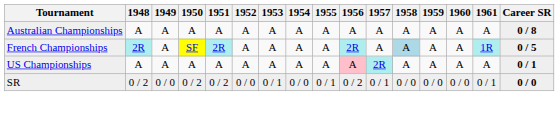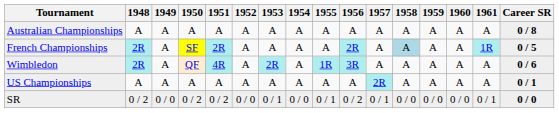 <table class="wikitable">
 <tr>
 <th>Tournament</th>
 <th>1948</th>
 <th>1949</th>
 <th>1950</th>
 <th>1951</th>
 <th>1952</th>
 <th>1953</th>
 <th>1954</th>
 <th>1955</th>
 <th>1956</th>
 <th>1957</th>
 <th>1958</th>
 <th>1959</th>
 <th>1960</th>
 <th>1961</th>
 <th>Career SR</th>
 </tr>
 <tr>
 <td style="background:#EFEFEF;"><a href='#'>Australian Championships</a></td>
 <td align="center">A</td>
 <td align="center">A</td>
 <td align="center">A</td>
 <td align="center">A</td>
 <td align="center">A</td>
 <td align="center">A</td>
 <td align="center">A</td>
 <td align="center">A</td>
 <td align="center">A</td>
 <td align="center">A</td>
 <td align="center">A</td>
 <td align="center">A</td>
 <td align="center">A</td>
 <td align="center">A</td>
 <td align="center" style="background:#EFEFEF;"><strong>0 / 8</strong></td>
 </tr>
 <tr>
 <td style="background:#EFEFEF;"><a href='#'>French Championships</a></td>
 <td align="center" style="background:#afeeee;"><a href='#'>2R</a></td>
 <td align="center">A</td>
 <td align="center" style="background:yellow;"><a href='#'>SF</a></td>
 <td align="center" style="background:#afeeee;"><a href='#'>2R</a></td>
 <td align="center">A</td>
 <td align="center">A</td>
 <td align="center">A</td>
 <td align="center">A</td>
 <td align="center" style="background:#afeeee;"><a href='#'>2R</a></td>
 <td align="center">A</td>
 <td align="center" style="background: lightblue;">A</td>
 <td align="center">A</td>
 <td align="center">A</td>
 <td align="center" style="background:#afeeee;"><a href='#'>1R</a></td>
 <td align="center" style="background:#EFEFEF;"><strong>0 / 5</strong></td>
 </tr>
 <tr>
+<td style="background:#EFEFEF;"><a href='#'>Wimbledon</a></td>
+<td align="center" style="background:#afeeee;"><a href='#'>2R</a></td>
+<td align="center">A</td>
+<td align="center"  style="background:#ffebcd;"><a href='#'>QF</a></td>
+<td align="center" style="background:#afeeee;"><a href='#'>4R</a></td>
+<td align="center">A</td>
+<td align="center" style="background:#afeeee;"><a href='#'>2R</a></td>
+<td align="center">A</td>
+<td align="center" style="background:#afeeee;"><a href='#'>1R</a></td>
+<td align="center" style="background:#afeeee;"><a href='#'>3R</a></td>
+<td align="center">A</td>
+<td align="center">A</td>
+<td align="center">A</td>
+<td align="center">A</td>
+<td align="center">A</td>
+<td align="center" style="background:#EFEFEF;"><strong>0 / 6</strong></td>
+</tr>
+<tr>
 <td style="background:#EFEFEF;"><a href='#'>US Championships</a></td>
 <td align="center">A</td>
 <td align="center">A</td>
 <td align="center">A</td>
 <td align="center">A</td>
 <td align="center">A</td>
 <td align="center">A</td>
 <td align="center">A</td>
 <td align="center">A</td>
-<td align="center" style="background: pink;">A</td>
+<td align="center">A</td>
 <td align="center" style="background:#afeeee;"><a href='#'>2R</a></td>
 <td align="center">A</td>
 <td align="center">A</td>
 <td align="center">A</td>
 <td align="center">A</td>
 <td align="center" style="background:#EFEFEF;"><strong>0 / 1</strong></td>
 </tr>
 <tr>
 <td style="background:#EFEFEF;">SR</td>
 <td align="center" style="background:#EFEFEF;">0 / 2</td>
 <td align="center" style="background:#EFEFEF;">0 / 0</td>
 <td align="center" style="background:#EFEFEF;">0 / 2</td>
 <td align="center" style="background:#EFEFEF;">0 / 2</td>
 <td align="center" style="background:#EFEFEF;">0 / 0</td>
 <td align="center" style="background:#EFEFEF;">0 / 1</td>
 <td align="center" style="background:#EFEFEF;">0 / 0</td>
 <td align="center" style="background:#EFEFEF;">0 / 1</td>
 <td align="center" style="background:#EFEFEF;">0 / 2</td>
 <td align="center" style="background:#EFEFEF;">0 / 1</td>
 <td align="center" style="background:#EFEFEF;">0 / 0</td>
 <td align="center" style="background:#EFEFEF;">0 / 0</td>
 <td align="center" style="background:#EFEFEF;">0 / 0</td>
 <td align="center" style="background:#EFEFEF;">0 / 1</td>
 <td align="center" style="background:#EFEFEF;"><strong>0 / 0</strong></td>
 </tr>
 </table>
